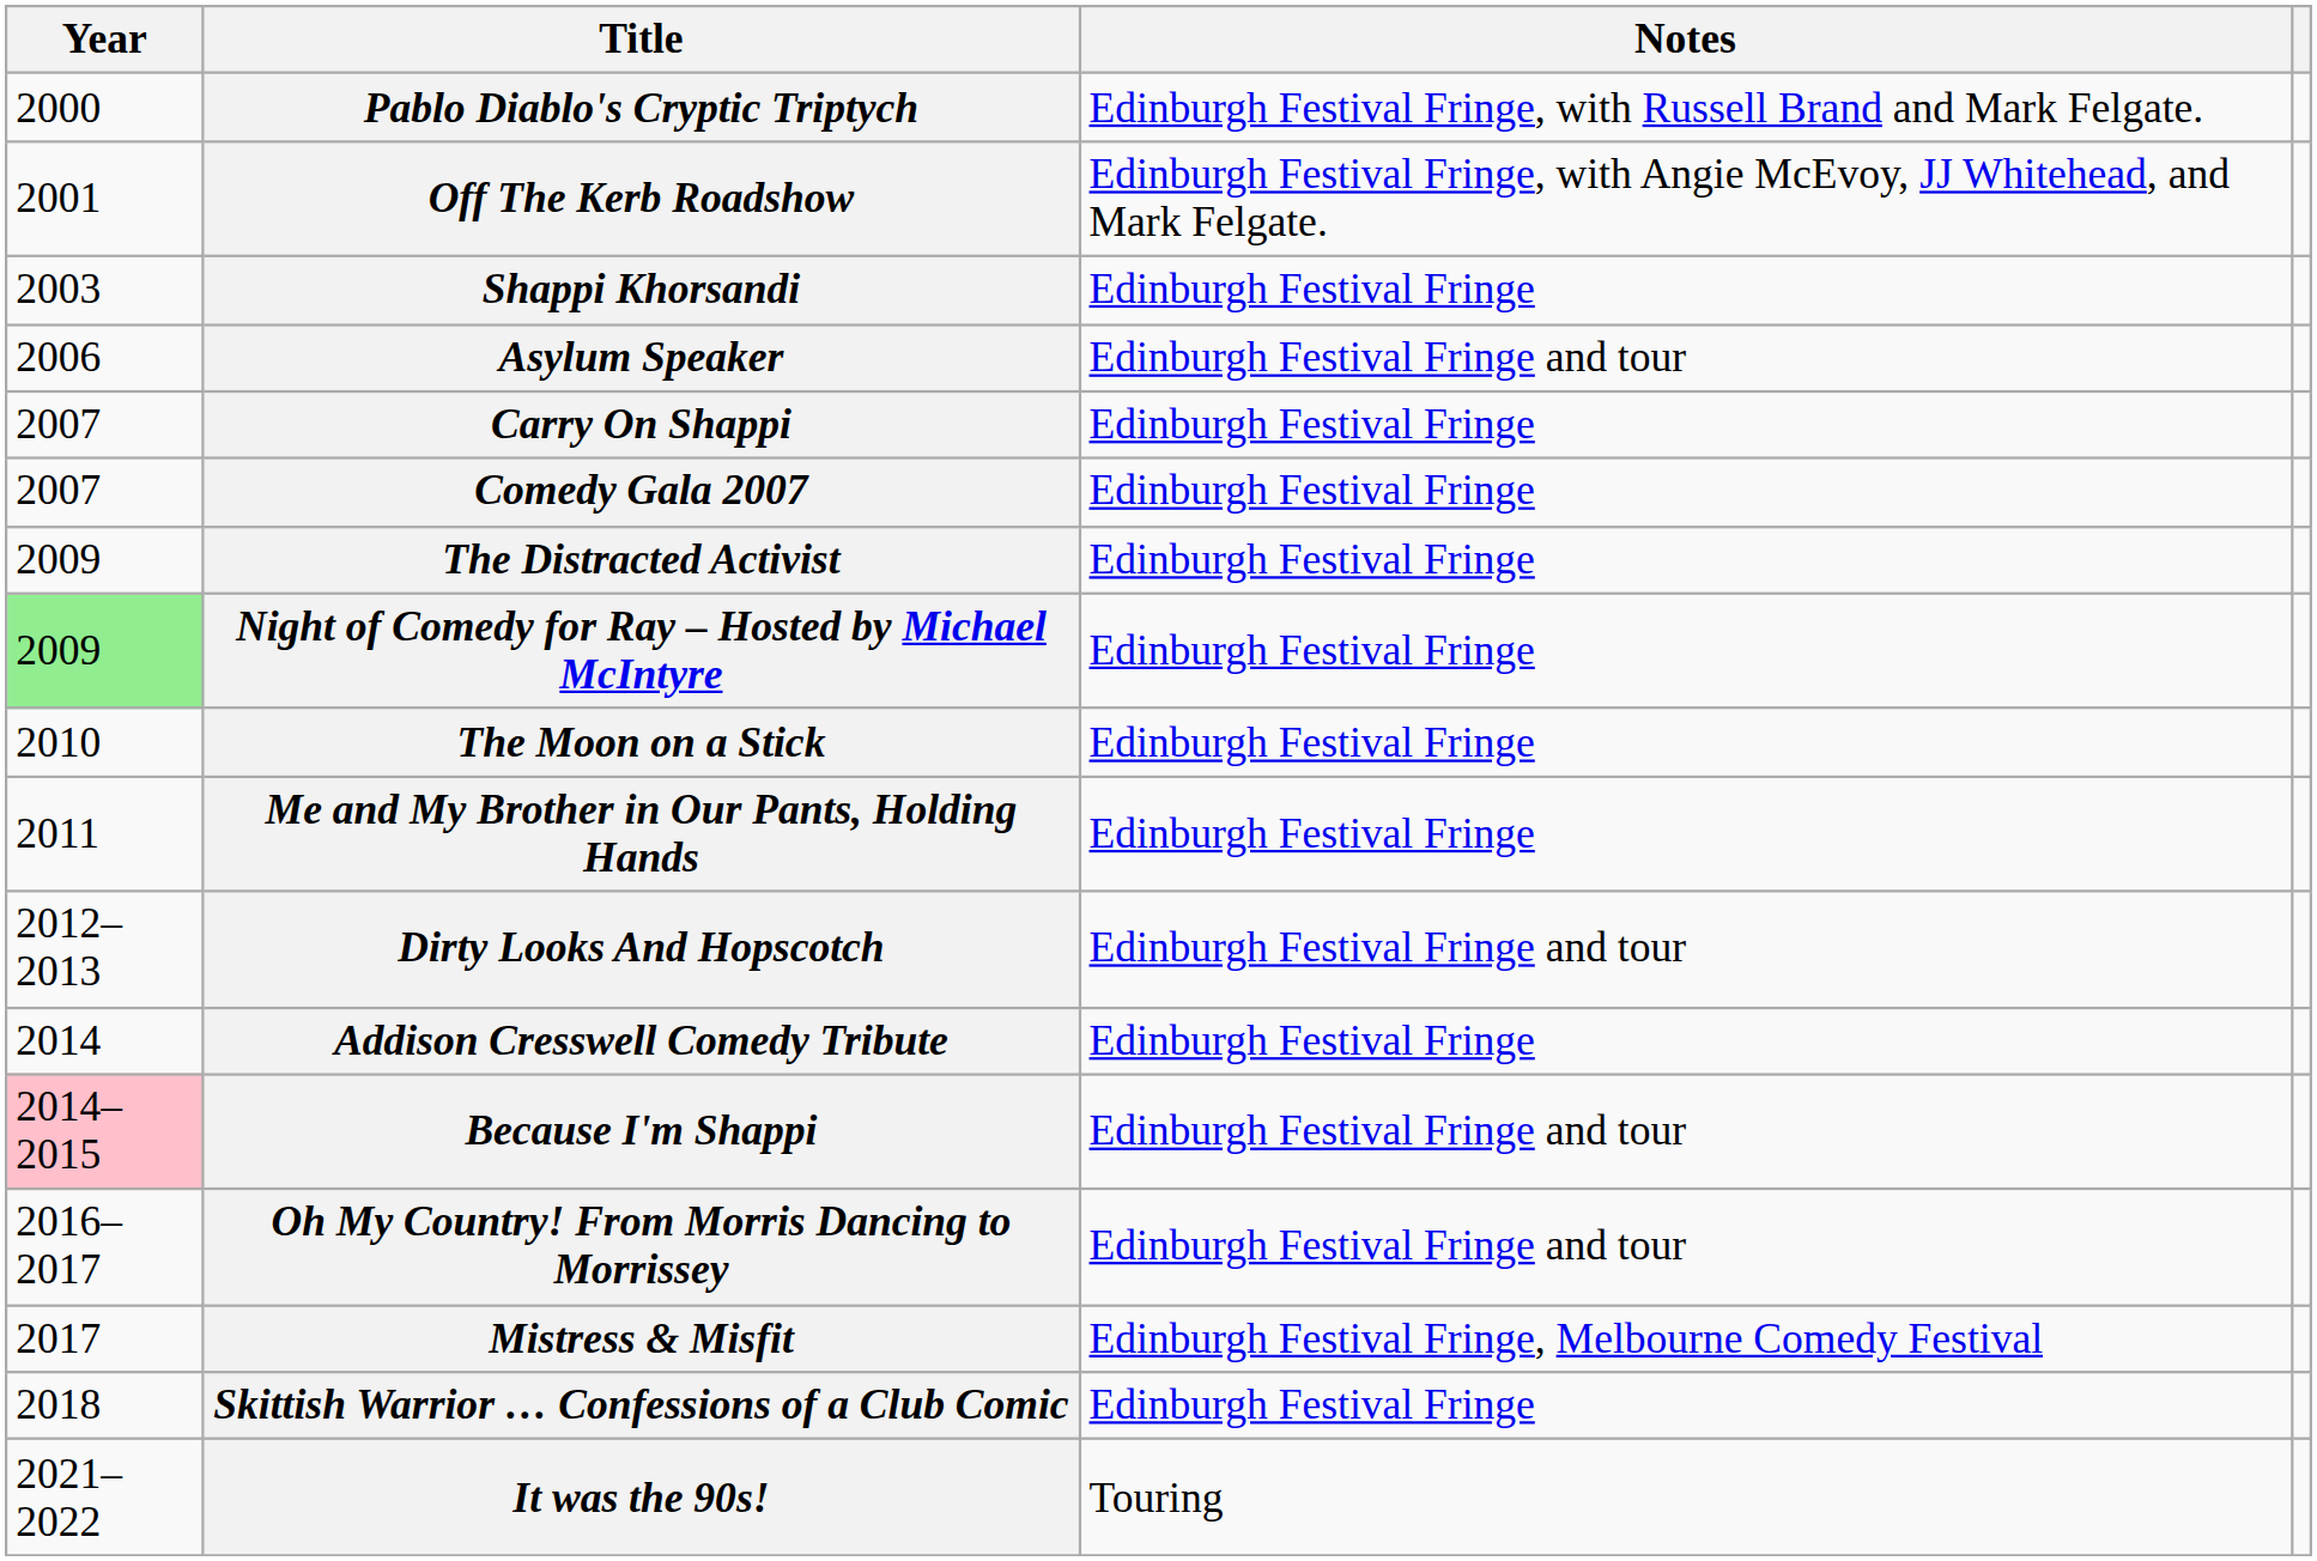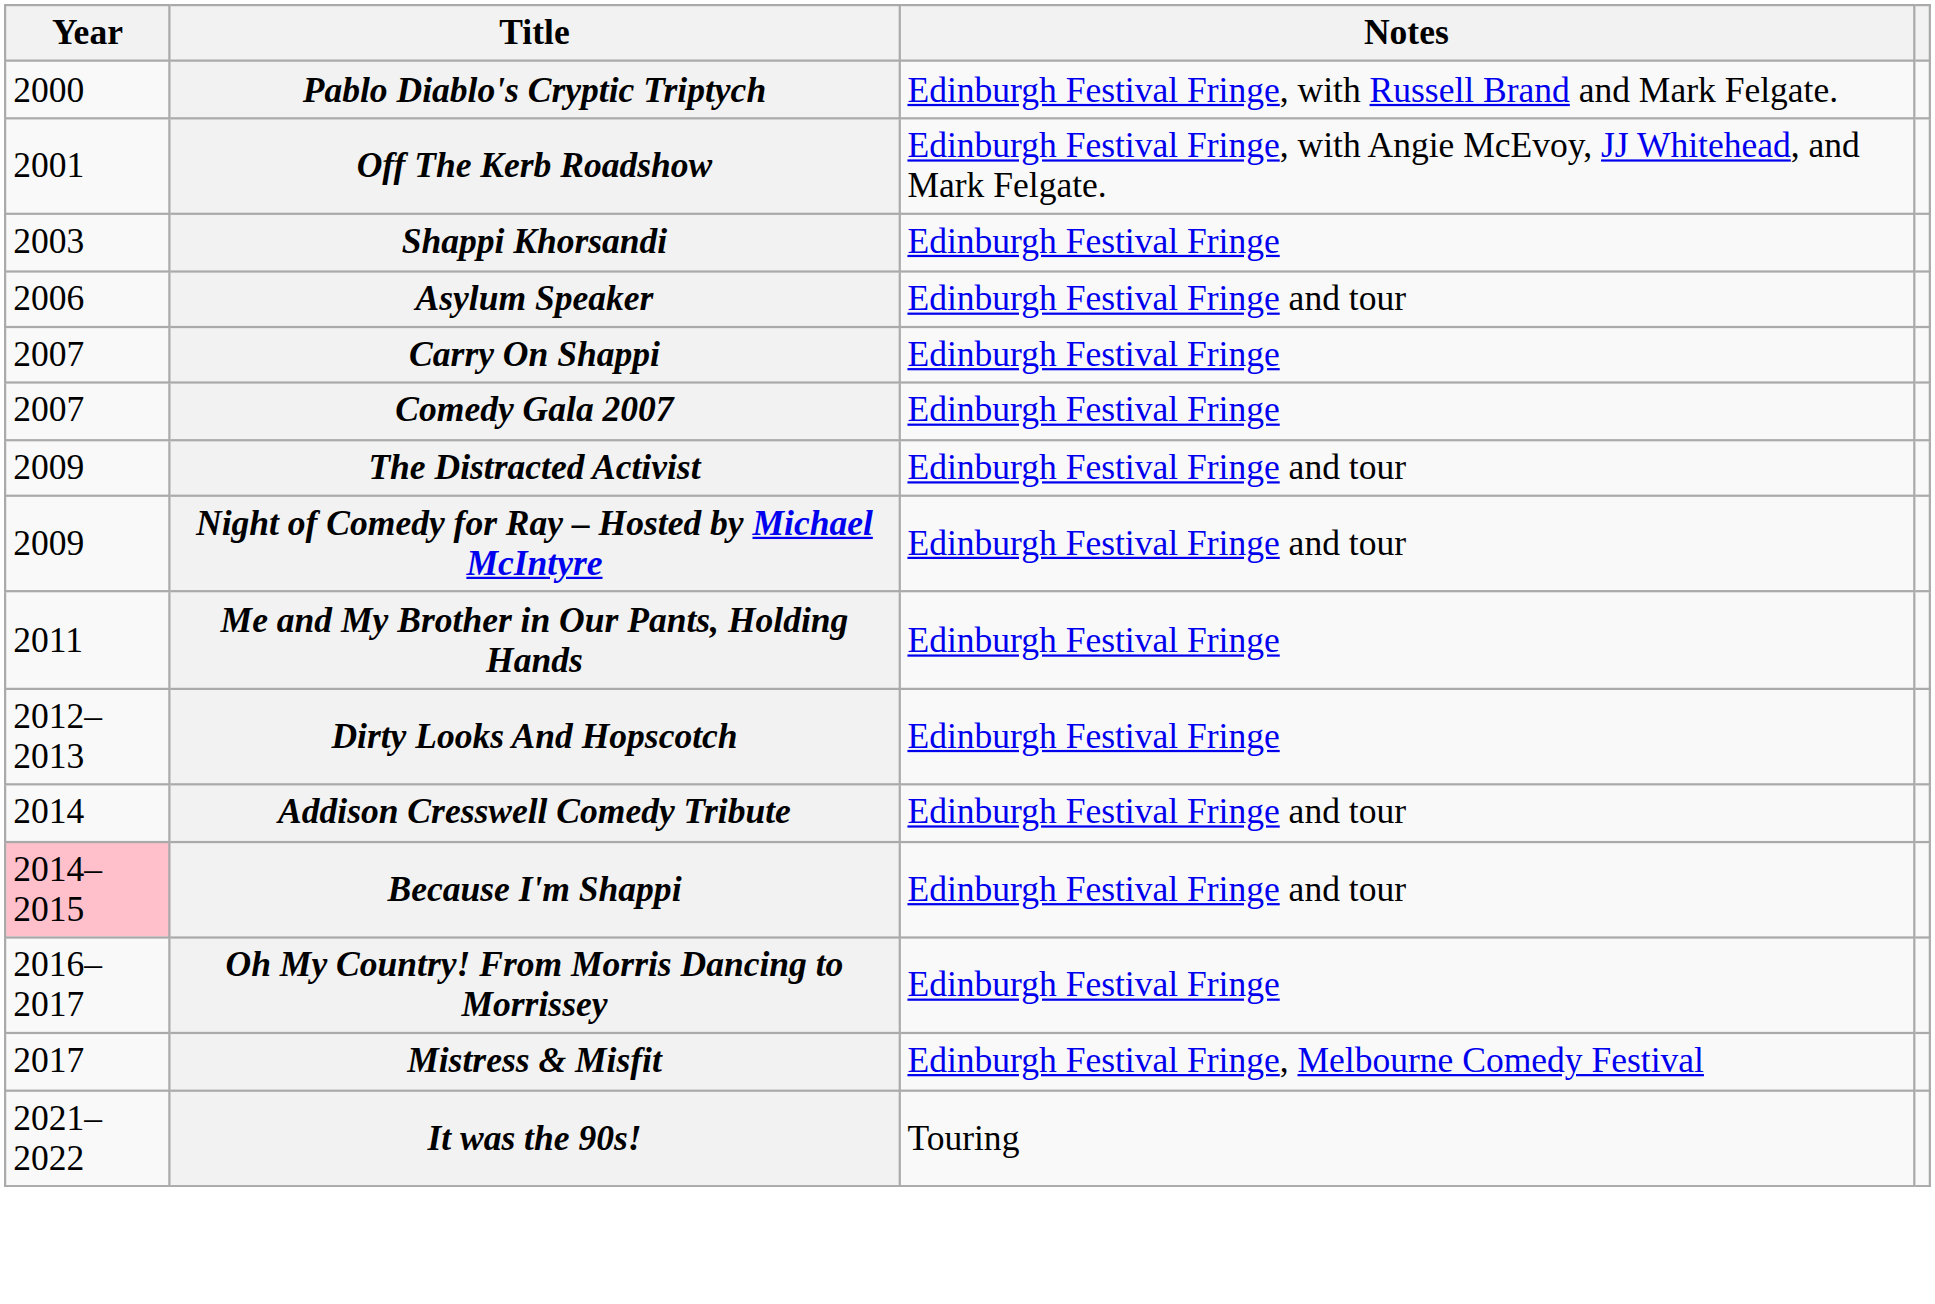 <table class="wikitable sortable plainrowheaders">
 <tr>
 <th scope="col">Year</th>
 <th scope="col">Title</th>
 <th scope="col" class="unsortable">Notes</th>
 <th scope="col" class="unsortable"></th>
 </tr>
 <tr>
 <td>2000</td>
 <th scope=row><em>Pablo Diablo's Cryptic Triptych</em></th>
 <td><a href='#'>Edinburgh Festival Fringe</a>, with <a href='#'>Russell Brand</a> and Mark Felgate.</td>
 <td align="center"></td>
 </tr>
 <tr>
 <td>2001</td>
 <th scope=row><em>Off The Kerb Roadshow</em></th>
 <td><a href='#'>Edinburgh Festival Fringe</a>, with Angie McEvoy, <a href='#'>JJ Whitehead</a>, and Mark Felgate.</td>
 <td align="center"></td>
 </tr>
 <tr>
 <td>2003</td>
 <th scope=row><em>Shappi Khorsandi</em></th>
 <td><a href='#'>Edinburgh Festival Fringe</a></td>
 <td align="center"></td>
 </tr>
 <tr>
 <td>2006</td>
 <th scope=row><em>Asylum Speaker</em></th>
 <td><a href='#'>Edinburgh Festival Fringe</a> and tour</td>
 <td align="center"></td>
 </tr>
 <tr>
 <td>2007</td>
 <th scope=row><em>Carry On Shappi</em></th>
 <td><a href='#'>Edinburgh Festival Fringe</a></td>
 <td align="center"></td>
 </tr>
 <tr>
 <td>2007</td>
 <th scope=row><em>Comedy Gala 2007</em></th>
 <td><a href='#'>Edinburgh Festival Fringe</a></td>
 <td align="center"></td>
 </tr>
 <tr>
 <td>2009</td>
 <th scope=row><em>The Distracted Activist</em></th>
-<td><a href='#'>Edinburgh Festival Fringe</a></td>
+<td><a href='#'>Edinburgh Festival Fringe</a> and tour</td>
 <td align="center"></td>
 </tr>
 <tr>
-<td style="background: lightgreen;">2009</td>
+<td>2009</td>
 <th scope=row><em>Night of Comedy for Ray – Hosted by <a href='#'>Michael McIntyre</a></em></th>
-<td><a href='#'>Edinburgh Festival Fringe</a></td>
-<td align="center"></td>
-</tr>
-<tr>
-<td>2010</td>
-<th scope=row><em>The Moon on a Stick</em></th>
-<td><a href='#'>Edinburgh Festival Fringe</a></td>
+<td><a href='#'>Edinburgh Festival Fringe</a> and tour</td>
 <td align="center"></td>
 </tr>
 <tr>
 <td>2011</td>
 <th scope=row><em>Me and My Brother in Our Pants, Holding Hands</em></th>
 <td><a href='#'>Edinburgh Festival Fringe</a></td>
 <td align="center"></td>
 </tr>
 <tr>
 <td>2012–2013</td>
 <th scope=row><em>Dirty Looks And Hopscotch</em></th>
-<td><a href='#'>Edinburgh Festival Fringe</a> and tour</td>
+<td><a href='#'>Edinburgh Festival Fringe</a></td>
 <td align="center"></td>
 </tr>
 <tr>
 <td>2014</td>
 <th scope="row"><em>Addison Cresswell Comedy Tribute</em></th>
-<td><a href='#'>Edinburgh Festival Fringe</a></td>
+<td><a href='#'>Edinburgh Festival Fringe</a> and tour</td>
 <td align="center"></td>
 </tr>
 <tr>
 <td style="background: pink;">2014–2015</td>
 <th scope=row><em>Because I'm Shappi</em></th>
 <td><a href='#'>Edinburgh Festival Fringe</a> and tour</td>
 <td align="center"></td>
 </tr>
 <tr>
 <td>2016–2017</td>
 <th scope=row><em>Oh My Country! From Morris Dancing to Morrissey</em></th>
-<td><a href='#'>Edinburgh Festival Fringe</a> and tour</td>
+<td><a href='#'>Edinburgh Festival Fringe</a></td>
 <td align="center"></td>
 </tr>
 <tr>
 <td>2017</td>
 <th scope=row><em>Mistress & Misfit</em></th>
 <td><a href='#'>Edinburgh Festival Fringe</a>, <a href='#'>Melbourne Comedy Festival</a></td>
 <td align="center"></td>
 </tr>
 <tr>
-<td>2018</td>
-<th scope=row><em>Skittish Warrior … Confessions of a Club Comic</em></th>
-<td><a href='#'>Edinburgh Festival Fringe</a></td>
-<td align="center"></td>
-</tr>
-<tr>
 <td>2021–2022</td>
 <th scope=row><em>It was the 90s!</em></th>
 <td>Touring</td>
 <td align="center"></td>
 </tr>
 </table>
